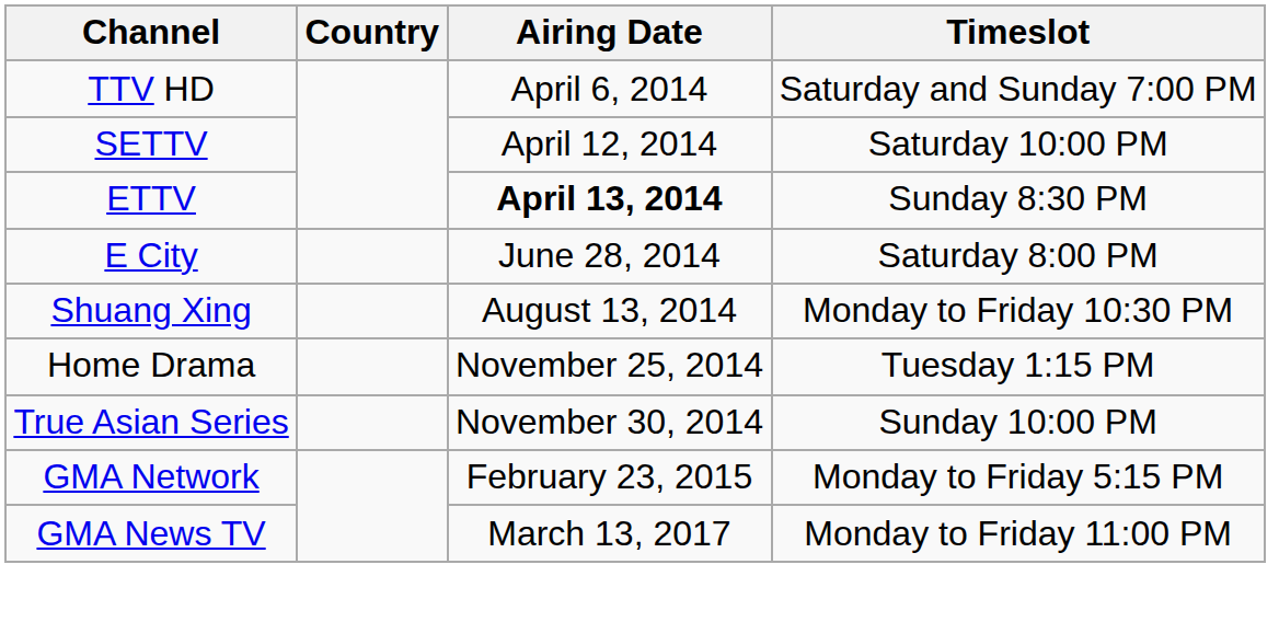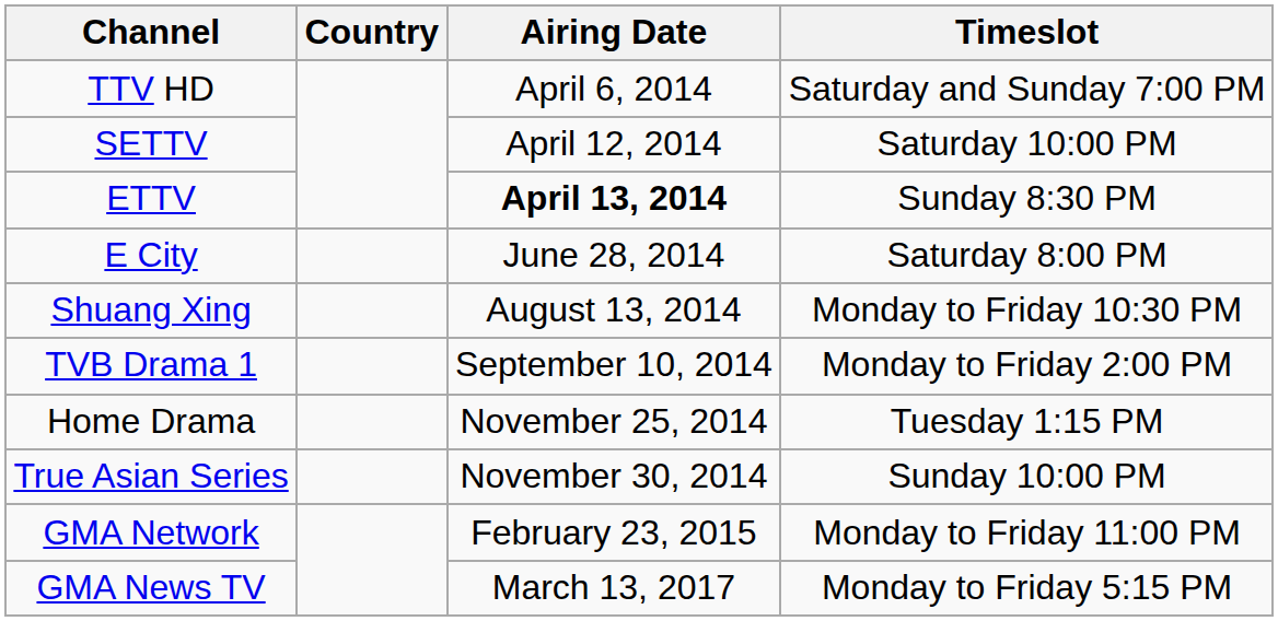 <table class="wikitable" style="text-align:center">
 <tr>
 <th>Channel</th>
 <th>Country</th>
 <th>Airing Date</th>
 <th>Timeslot</th>
 </tr>
 <tr>
 <td><a href='#'>TTV</a> HD</td>
 <td rowspan=3></td>
 <td>April 6, 2014</td>
 <td>Saturday and Sunday 7:00 PM</td>
 </tr>
 <tr>
 <td><a href='#'>SETTV</a></td>
 <td>April 12, 2014</td>
 <td>Saturday 10:00 PM</td>
 </tr>
 <tr>
 <td><a href='#'>ETTV</a></td>
 <td><strong>April 13, 2014</strong></td>
 <td>Sunday 8:30 PM</td>
 </tr>
 <tr>
 <td><a href='#'>E City</a></td>
 <td></td>
 <td>June 28, 2014</td>
 <td>Saturday 8:00 PM</td>
 </tr>
 <tr>
 <td><a href='#'>Shuang Xing</a></td>
 <td></td>
 <td>August 13, 2014</td>
 <td>Monday to Friday 10:30 PM</td>
 </tr>
 <tr>
+<td><a href='#'>TVB Drama 1</a></td>
+<td></td>
+<td>September 10, 2014</td>
+<td>Monday to Friday 2:00 PM</td>
+</tr>
+<tr>
 <td>Home Drama</td>
 <td></td>
 <td>November 25, 2014</td>
 <td>Tuesday 1:15 PM</td>
 </tr>
 <tr>
 <td><a href='#'>True Asian Series</a></td>
 <td></td>
 <td>November 30, 2014</td>
 <td>Sunday 10:00 PM</td>
 </tr>
 <tr>
 <td><a href='#'>GMA Network</a></td>
 <td rowspan="2"></td>
 <td>February 23, 2015</td>
-<td>Monday to Friday 5:15 PM</td>
+<td>Monday to Friday 11:00 PM</td>
 </tr>
 <tr>
 <td><a href='#'>GMA News TV</a></td>
 <td>March 13, 2017</td>
-<td>Monday to Friday 11:00 PM</td>
+<td>Monday to Friday 5:15 PM</td>
 </tr>
 </table>
